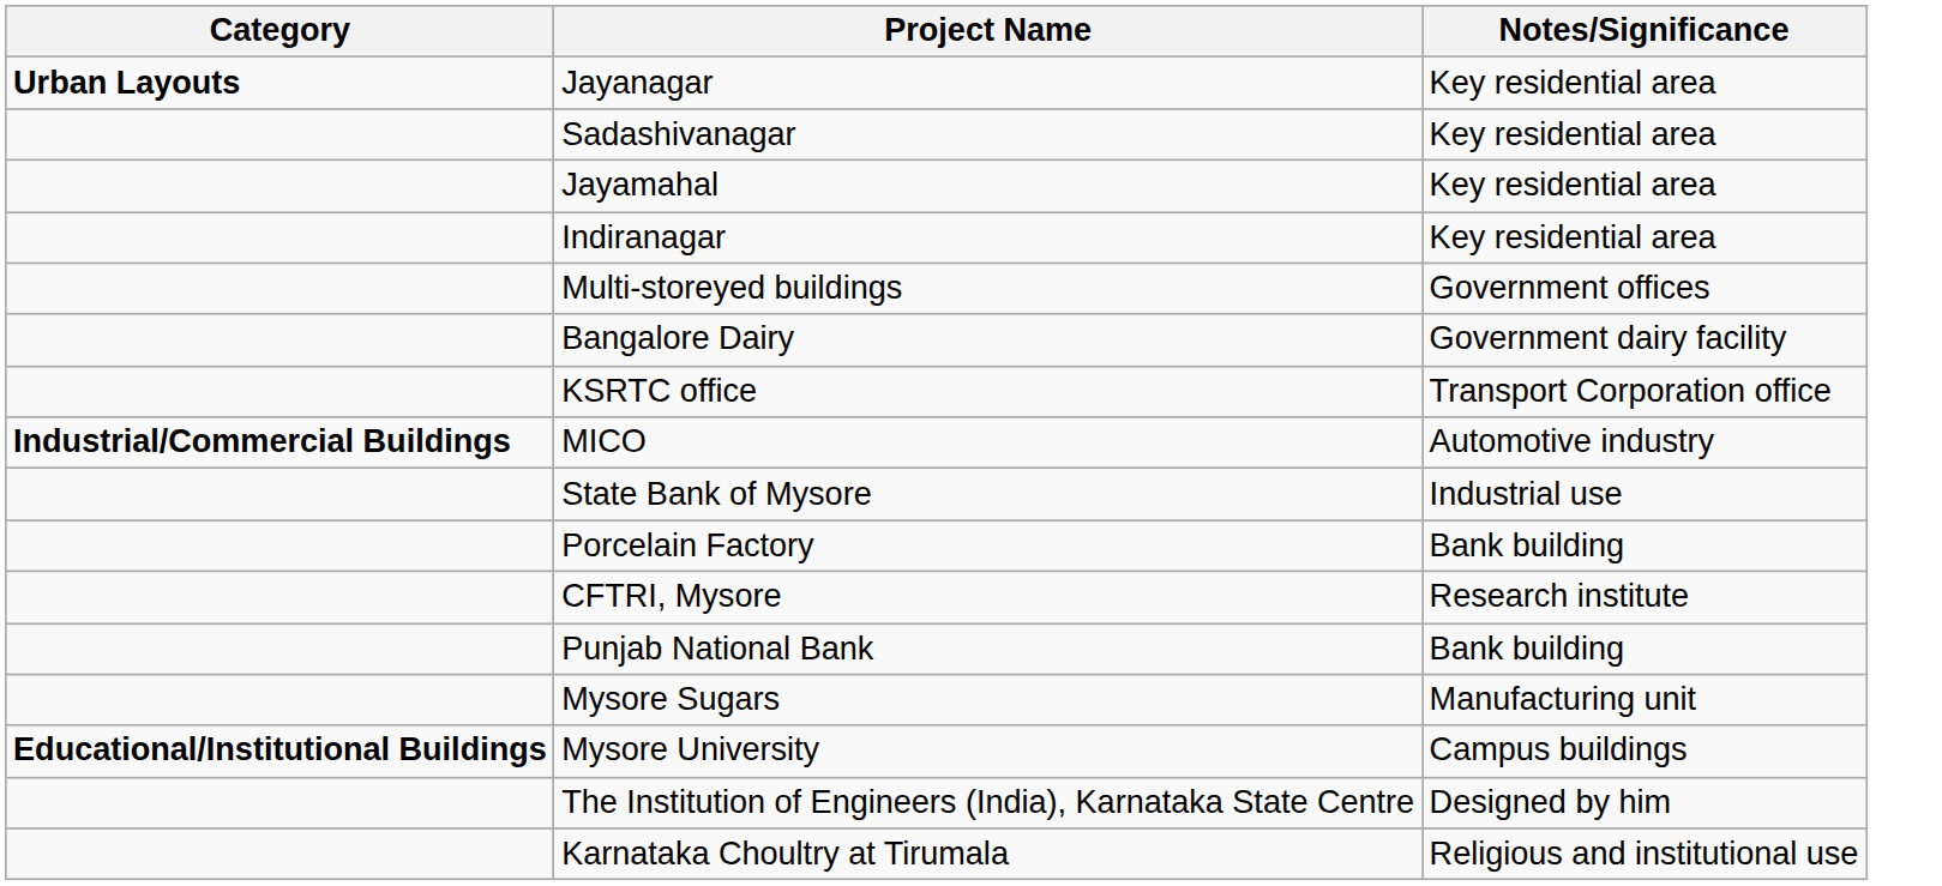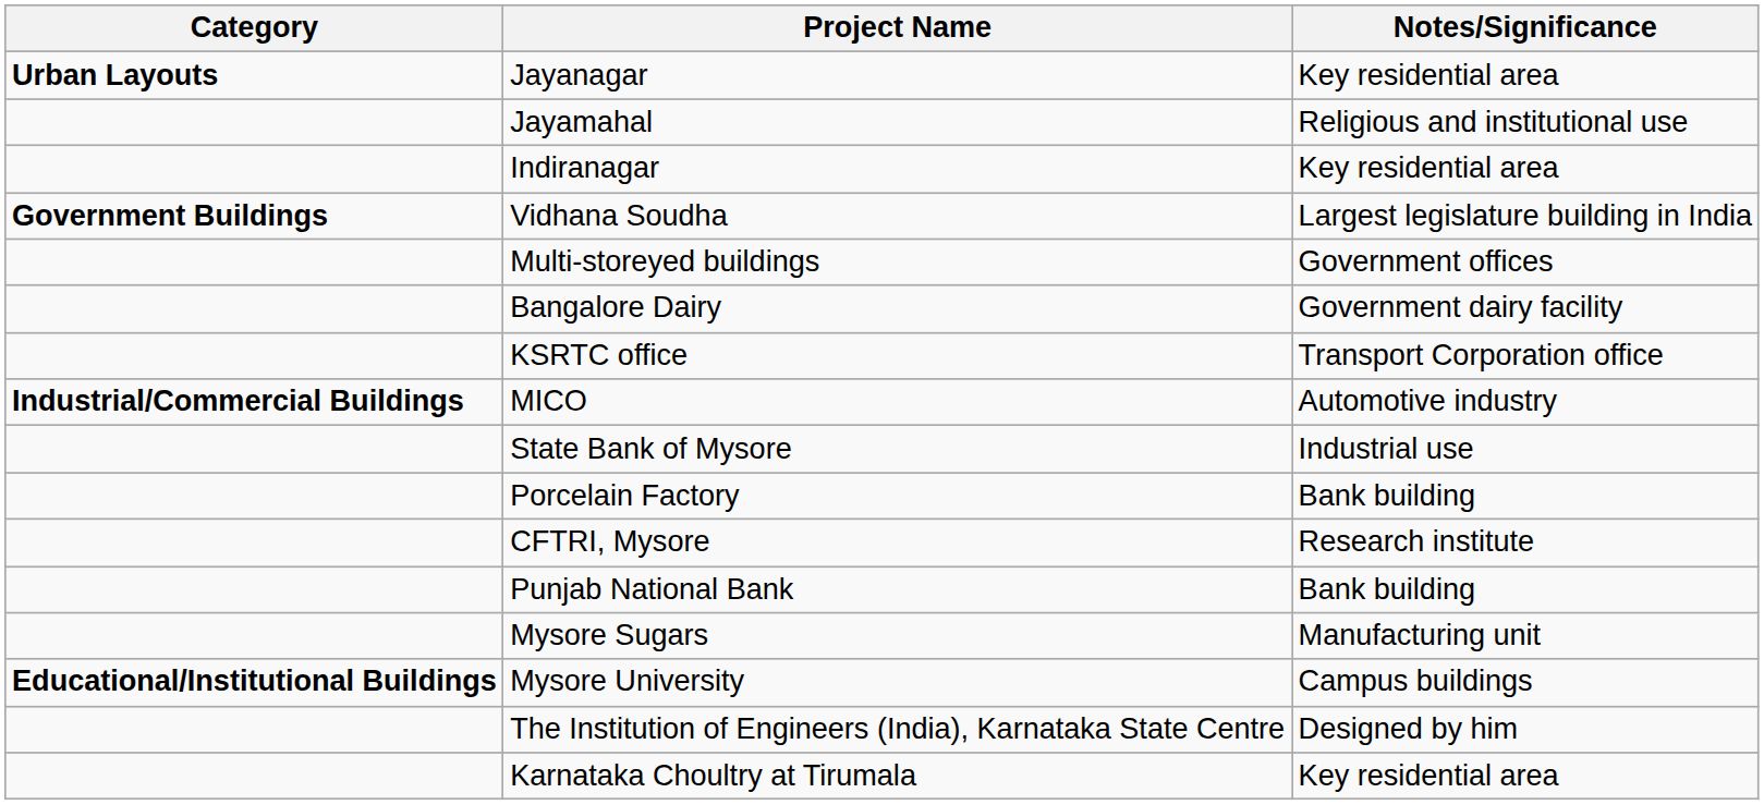 <table class="wikitable">
 <tr>
 <th>Category</th>
 <th>Project Name</th>
 <th>Notes/Significance</th>
 </tr>
 <tr>
 <td><strong>Urban Layouts</strong></td>
 <td>Jayanagar</td>
 <td>Key residential area</td>
 </tr>
 <tr>
 <td></td>
-<td>Sadashivanagar</td>
-<td>Key residential area</td>
-</tr>
-<tr>
-<td></td>
 <td>Jayamahal</td>
-<td>Key residential area</td>
+<td>Religious and institutional use</td>
 </tr>
 <tr>
 <td></td>
 <td>Indiranagar</td>
 <td>Key residential area</td>
+</tr>
+<tr>
+<td><strong>Government Buildings</strong></td>
+<td>Vidhana Soudha</td>
+<td>Largest legislature building in India</td>
 </tr>
 <tr>
 <td></td>
 <td>Multi-storeyed buildings</td>
 <td>Government offices</td>
 </tr>
 <tr>
 <td></td>
 <td>Bangalore Dairy</td>
 <td>Government dairy facility</td>
 </tr>
 <tr>
 <td></td>
 <td>KSRTC office</td>
 <td>Transport Corporation office</td>
 </tr>
 <tr>
 <td><strong>Industrial/Commercial Buildings</strong></td>
 <td>MICO</td>
 <td>Automotive industry</td>
 </tr>
 <tr>
 <td></td>
 <td>State Bank of Mysore</td>
 <td>Industrial use</td>
 </tr>
 <tr>
 <td></td>
 <td>Porcelain Factory</td>
 <td>Bank building</td>
 </tr>
 <tr>
 <td></td>
 <td>CFTRI, Mysore</td>
 <td>Research institute</td>
 </tr>
 <tr>
 <td></td>
 <td>Punjab National Bank</td>
 <td>Bank building</td>
 </tr>
 <tr>
 <td></td>
 <td>Mysore Sugars</td>
 <td>Manufacturing unit</td>
 </tr>
 <tr>
 <td><strong>Educational/Institutional Buildings</strong></td>
 <td>Mysore University</td>
 <td>Campus buildings</td>
 </tr>
 <tr>
 <td></td>
 <td>The Institution of Engineers (India), Karnataka State Centre</td>
 <td>Designed by him</td>
 </tr>
 <tr>
 <td></td>
 <td>Karnataka Choultry at Tirumala</td>
-<td>Religious and institutional use</td>
+<td>Key residential area</td>
 </tr>
 </table>
